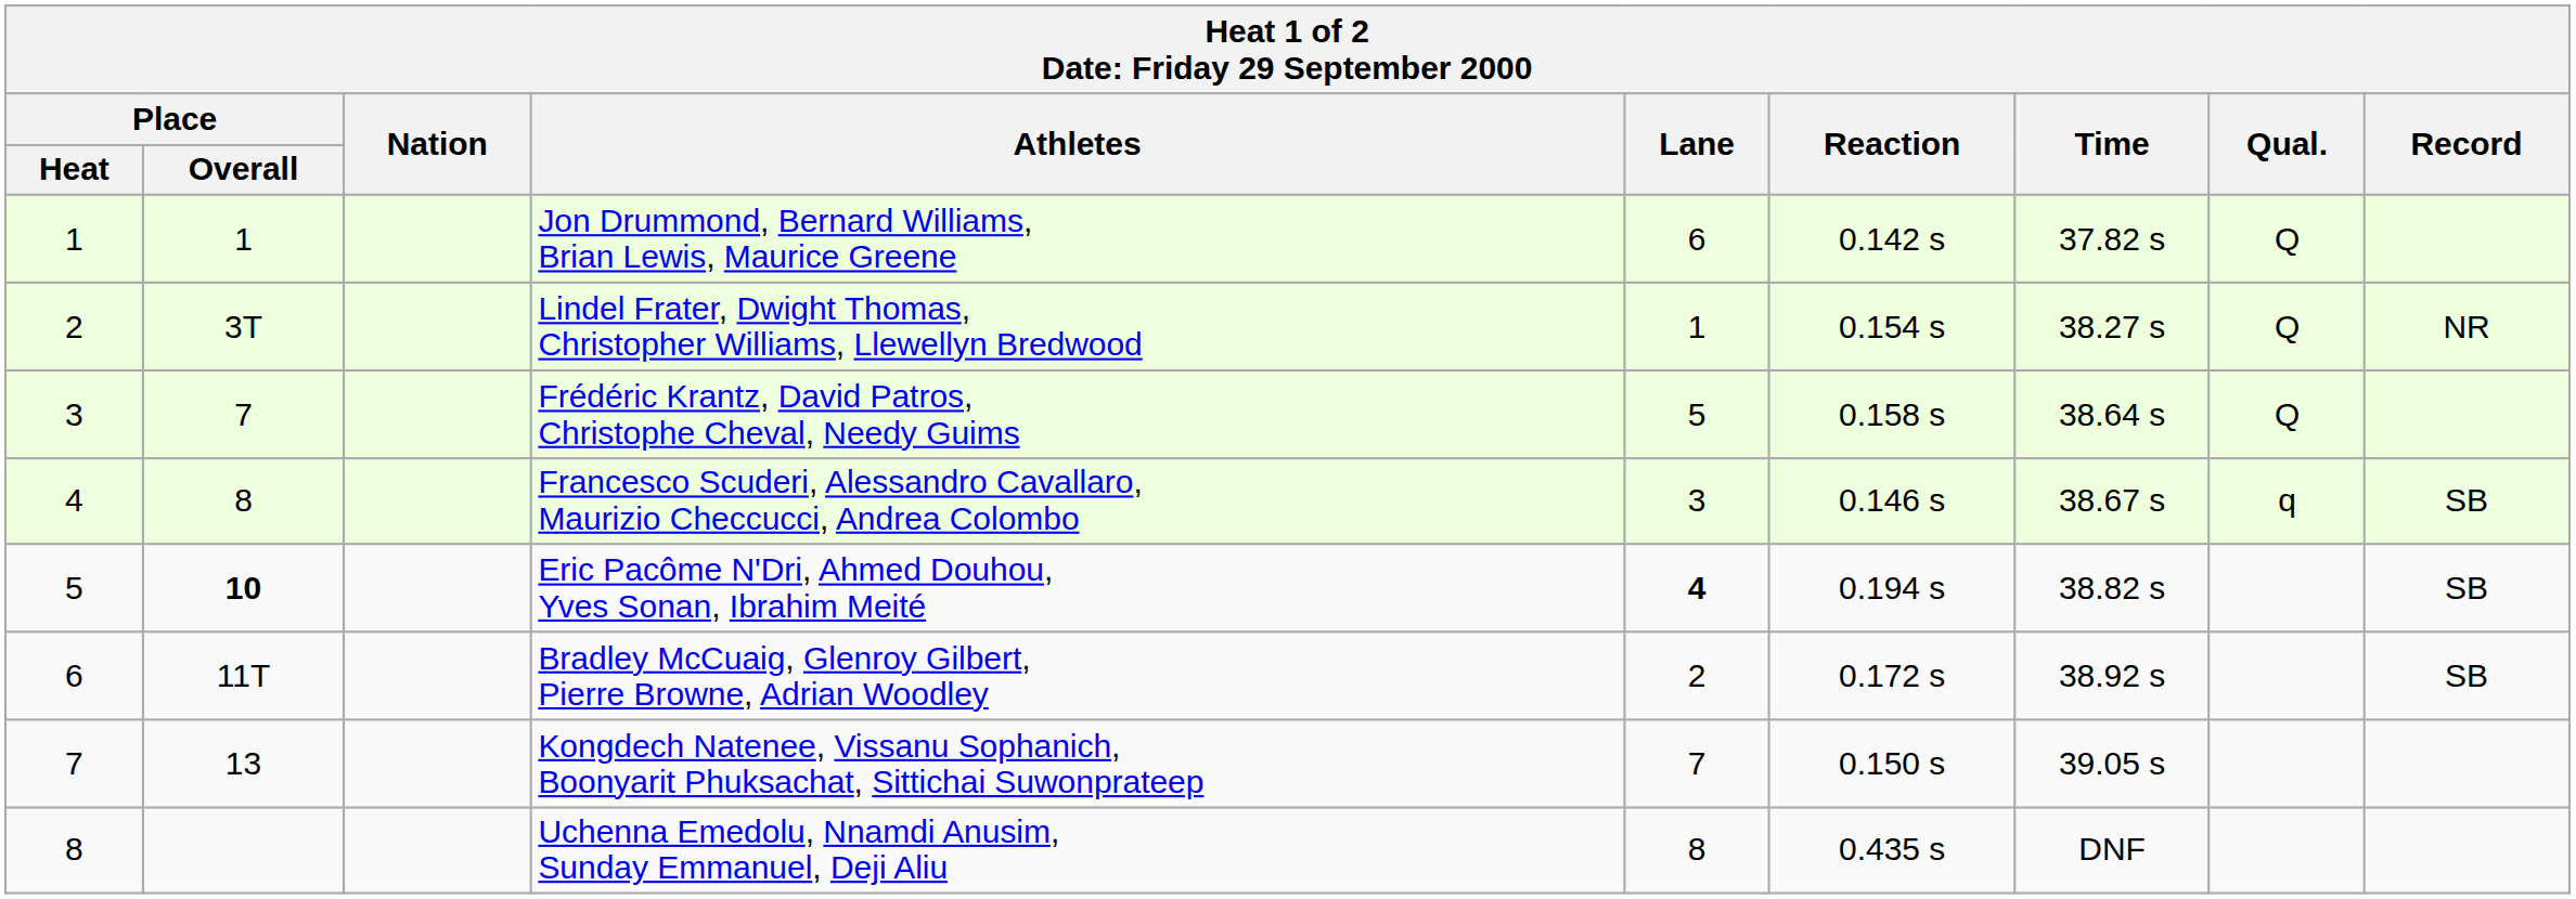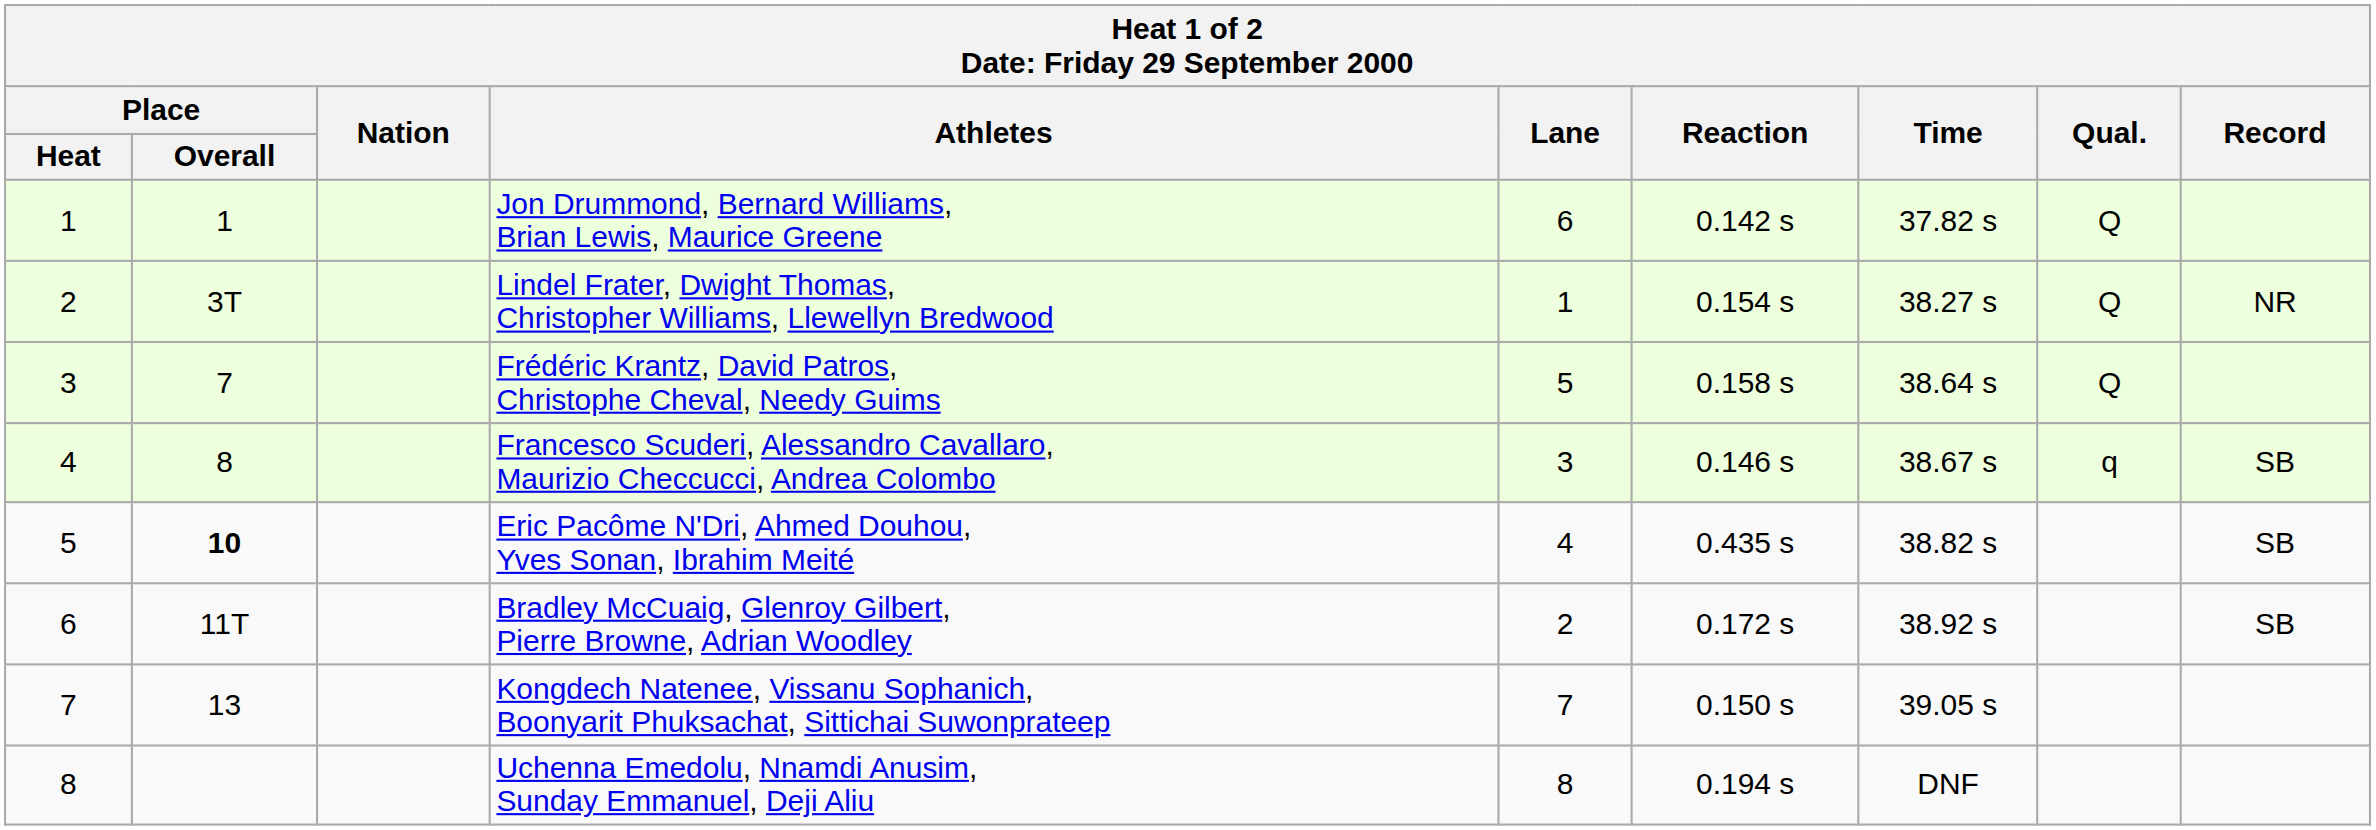 <table class="wikitable sortable" style="font-size:90%" width="90%">
 <tr>
 <th colspan=9>Heat 1 of 2 <br> Date: Friday 29 September 2000</th>
 </tr>
 <tr>
 <th colspan=2>Place</th>
 <th rowspan=2>Nation</th>
 <th rowspan=2>Athletes</th>
 <th rowspan=2>Lane</th>
 <th rowspan=2>Reaction</th>
 <th rowspan=2>Time</th>
 <th rowspan=2>Qual.</th>
 <th rowspan=2>Record</th>
 </tr>
 <tr>
 <th>Heat</th>
 <th>Overall</th>
 </tr>
 <tr bgcolor = "eeffdd">
 <td align="center">1</td>
 <td align="center">1</td>
 <td align="left"></td>
 <td align="left"><a href='#'>Jon Drummond</a>, <a href='#'>Bernard Williams</a>,<br> <a href='#'>Brian Lewis</a>, <a href='#'>Maurice Greene</a></td>
 <td align="center">6</td>
 <td align="center">0.142 s</td>
 <td align="center">37.82 s</td>
 <td align="center">Q</td>
 <td align="center"></td>
 </tr>
 <tr bgcolor = "eeffdd">
 <td align="center">2</td>
 <td align="center">3T</td>
 <td align="left"></td>
 <td align="left"><a href='#'>Lindel Frater</a>, <a href='#'>Dwight Thomas</a>, <br> <a href='#'>Christopher Williams</a>, <a href='#'>Llewellyn Bredwood</a></td>
 <td align="center">1</td>
 <td align="center">0.154 s</td>
 <td align="center">38.27 s</td>
 <td align="center">Q</td>
 <td align="center">NR</td>
 </tr>
 <tr bgcolor = "eeffdd">
 <td align="center">3</td>
 <td align="center">7</td>
 <td align="left"></td>
 <td align="left"><a href='#'>Frédéric Krantz</a>, <a href='#'>David Patros</a>, <br> <a href='#'>Christophe Cheval</a>, <a href='#'>Needy Guims</a></td>
 <td align="center">5</td>
 <td align="center">0.158 s</td>
 <td align="center">38.64 s</td>
 <td align="center">Q</td>
 <td align="center"></td>
 </tr>
 <tr bgcolor = "eeffdd">
 <td align="center">4</td>
 <td align="center">8</td>
 <td align="left"></td>
 <td align="left"><a href='#'>Francesco Scuderi</a>, <a href='#'>Alessandro Cavallaro</a>, <br> <a href='#'>Maurizio Checcucci</a>, <a href='#'>Andrea Colombo</a></td>
 <td align="center">3</td>
 <td align="center">0.146 s</td>
 <td align="center">38.67 s</td>
 <td align="center">q</td>
 <td align="center">SB</td>
 </tr>
 <tr>
 <td align="center">5</td>
 <td align="center"><strong>10</strong></td>
 <td align="left"></td>
 <td align="left"><a href='#'>Eric Pacôme N'Dri</a>, <a href='#'>Ahmed Douhou</a>, <br> <a href='#'>Yves Sonan</a>, <a href='#'>Ibrahim Meité</a></td>
-<td align="center"><strong>4</strong></td>
-<td align="center">0.194 s</td>
+<td align="center">4</td>
+<td align="center">0.435 s</td>
 <td align="center">38.82 s</td>
 <td align="center"></td>
 <td align="center">SB</td>
 </tr>
 <tr>
 <td align="center">6</td>
 <td align="center">11T</td>
 <td align="left"></td>
 <td align="left"><a href='#'>Bradley McCuaig</a>, <a href='#'>Glenroy Gilbert</a>, <br> <a href='#'>Pierre Browne</a>, <a href='#'>Adrian Woodley</a></td>
 <td align="center">2</td>
 <td align="center">0.172 s</td>
 <td align="center">38.92 s</td>
 <td align="center"></td>
 <td align="center">SB</td>
 </tr>
 <tr>
 <td align="center">7</td>
 <td align="center">13</td>
 <td align="left"></td>
 <td align="left"><a href='#'>Kongdech Natenee</a>, <a href='#'>Vissanu Sophanich</a>,<br> <a href='#'>Boonyarit Phuksachat</a>, <a href='#'>Sittichai Suwonprateep</a></td>
 <td align="center">7</td>
 <td align="center">0.150 s</td>
 <td align="center">39.05 s</td>
 <td align="center"></td>
 <td align="center"></td>
 </tr>
 <tr>
 <td align="center">8</td>
 <td align="center"></td>
 <td align="left"></td>
 <td align="left"><a href='#'>Uchenna Emedolu</a>, <a href='#'>Nnamdi Anusim</a>, <br> <a href='#'>Sunday Emmanuel</a>, <a href='#'>Deji Aliu</a></td>
 <td align="center">8</td>
-<td align="center">0.435 s</td>
+<td align="center">0.194 s</td>
 <td align="center">DNF</td>
 <td align="center"></td>
 <td align="center"></td>
 </tr>
 </table>
